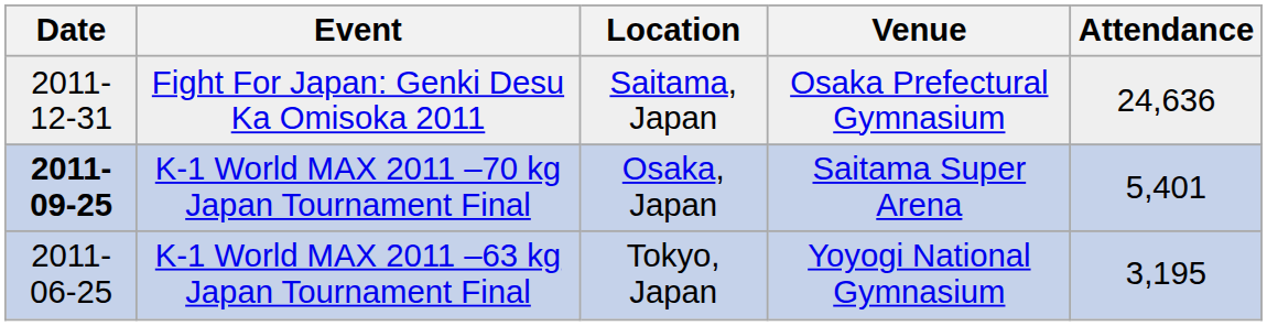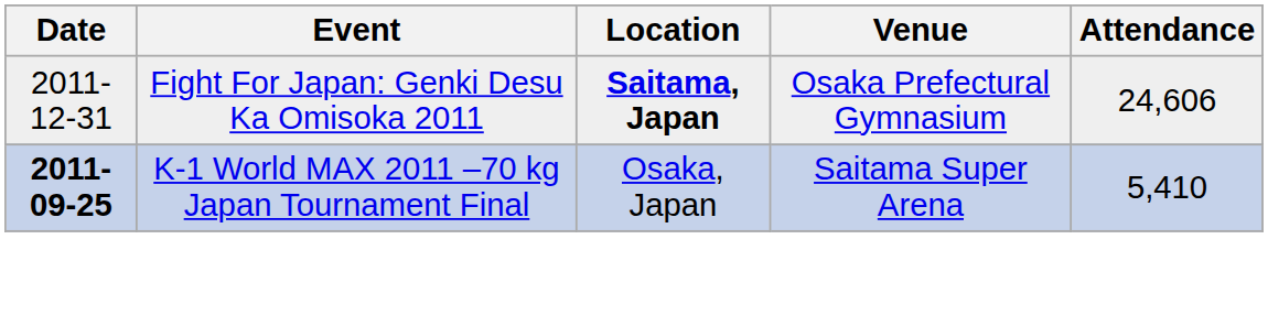 <table class="wikitable" style="width:100%; text-align:center">
 <tr>
 <th>Date</th>
 <th>Event</th>
 <th>Location</th>
 <th>Venue</th>
 <th>Attendance</th>
 </tr>
 <tr style="background:#EFEFEF">
 <td>2011-12-31</td>
 <td><a href='#'>Fight For Japan: Genki Desu Ka Omisoka 2011</a></td>
-<td> <a href='#'>Saitama</a>, Japan</td>
+<td><strong> <a href='#'>Saitama</a>, Japan</strong></td>
 <td><a href='#'>Osaka Prefectural Gymnasium</a></td>
-<td>24,636</td>
+<td>24,606</td>
 </tr>
 <tr style="background:#C5D2EA">
 <td><strong>2011-09-25</strong></td>
 <td><a href='#'>K-1 World MAX 2011 –70 kg Japan Tournament Final</a></td>
 <td> <a href='#'>Osaka</a>, Japan</td>
 <td><a href='#'>Saitama Super Arena</a></td>
-<td>5,401</td>
-</tr>
-<tr style="background:#C5D2EA">
-<td>2011-06-25</td>
-<td><a href='#'>K-1 World MAX 2011 –63 kg Japan Tournament Final</a></td>
-<td> Tokyo, Japan</td>
-<td><a href='#'>Yoyogi National Gymnasium</a></td>
-<td>3,195</td>
+<td>5,410</td>
 </tr>
 </table>
